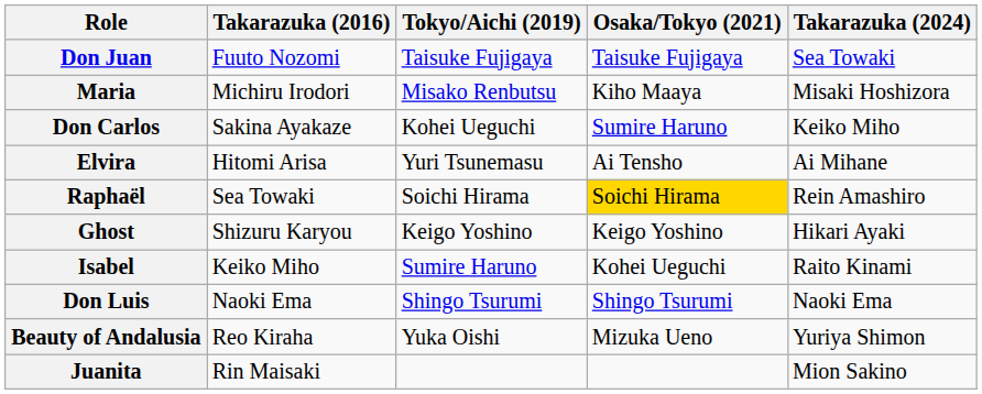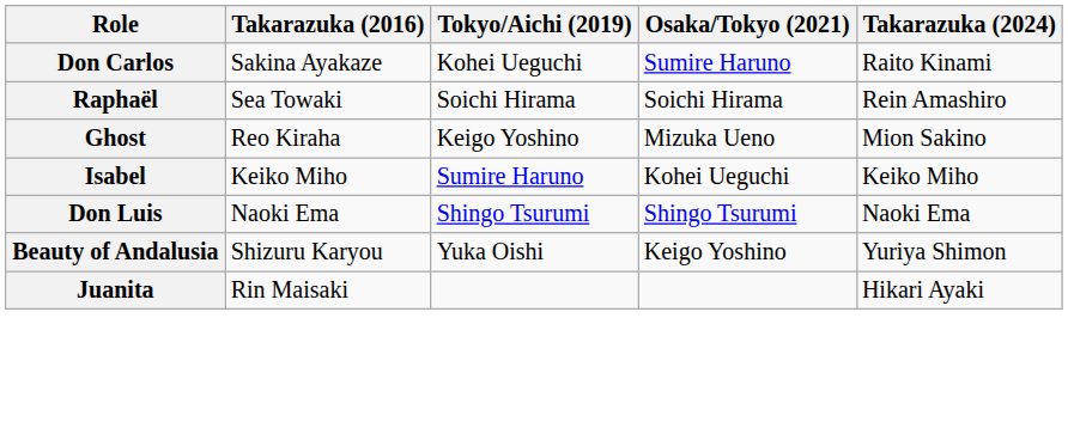 <table class="wikitable" style="width:80%;">
 <tr>
 <th>Role</th>
 <th>Takarazuka (2016)</th>
 <th>Tokyo/Aichi (2019)</th>
 <th>Osaka/Tokyo (2021)</th>
 <th>Takarazuka (2024)</th>
 </tr>
 <tr>
-<th scope="row"><a href='#'>Don Juan</a></th>
-<td><a href='#'>Fuuto Nozomi</a></td>
-<td><a href='#'>Taisuke Fujigaya</a></td>
-<td><a href='#'>Taisuke Fujigaya</a></td>
-<td><a href='#'>Sea Towaki</a></td>
-</tr>
-<tr>
-<th scope="row">Maria</th>
-<td>Michiru Irodori</td>
-<td><a href='#'>Misako Renbutsu</a></td>
-<td>Kiho Maaya</td>
-<td>Misaki Hoshizora</td>
-</tr>
-<tr>
 <th scope="row">Don Carlos</th>
 <td>Sakina Ayakaze</td>
 <td>Kohei Ueguchi</td>
 <td><a href='#'>Sumire Haruno</a></td>
-<td>Keiko Miho</td>
-</tr>
-<tr>
-<th scope="row">Elvira</th>
-<td>Hitomi Arisa</td>
-<td>Yuri Tsunemasu</td>
-<td>Ai Tensho</td>
-<td>Ai Mihane</td>
+<td>Raito Kinami</td>
 </tr>
 <tr>
 <th scope="row">Raphaël</th>
 <td>Sea Towaki</td>
 <td>Soichi Hirama</td>
-<td style="background: gold;">Soichi Hirama</td>
+<td>Soichi Hirama</td>
 <td>Rein Amashiro</td>
 </tr>
 <tr>
 <th scope="row">Ghost</th>
-<td>Shizuru Karyou</td>
+<td>Reo Kiraha</td>
 <td>Keigo Yoshino</td>
-<td>Keigo Yoshino</td>
-<td>Hikari Ayaki</td>
+<td>Mizuka Ueno</td>
+<td>Mion Sakino</td>
 </tr>
 <tr>
 <th scope="row">Isabel</th>
 <td>Keiko Miho</td>
 <td><a href='#'>Sumire Haruno</a></td>
 <td>Kohei Ueguchi</td>
-<td>Raito Kinami</td>
+<td>Keiko Miho</td>
 </tr>
 <tr>
 <th scope="row">Don Luis</th>
 <td>Naoki Ema</td>
 <td><a href='#'>Shingo Tsurumi</a></td>
 <td><a href='#'>Shingo Tsurumi</a></td>
 <td>Naoki Ema</td>
 </tr>
 <tr>
 <th scope="row">Beauty of Andalusia</th>
-<td>Reo Kiraha</td>
+<td>Shizuru Karyou</td>
 <td>Yuka Oishi</td>
-<td>Mizuka Ueno</td>
+<td>Keigo Yoshino</td>
 <td>Yuriya Shimon</td>
 </tr>
 <tr>
 <th scope="row">Juanita</th>
 <td>Rin Maisaki</td>
 <td></td>
 <td></td>
-<td>Mion Sakino</td>
+<td>Hikari Ayaki</td>
 </tr>
 </table>
